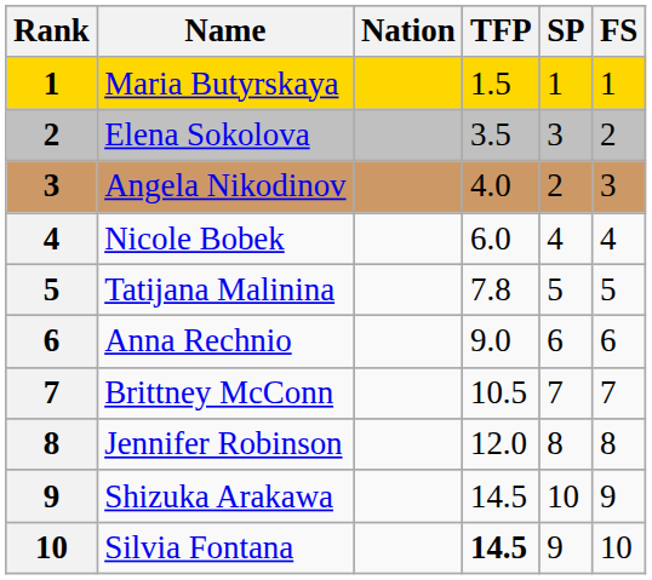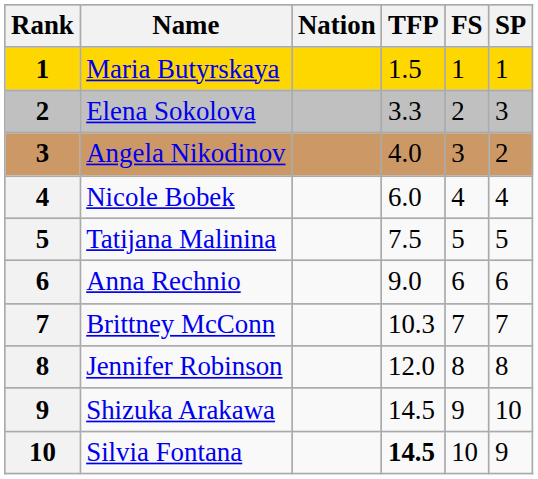 <table class="wikitable">
 <tr>
 <th>Rank</th>
 <th>Name</th>
 <th>Nation</th>
 <th>TFP</th>
+<th>FS</th>
 <th>SP</th>
-<th>FS</th>
 </tr>
 <tr bgcolor="gold">
 <td align="center"><strong>1</strong></td>
 <td><a href='#'>Maria Butyrskaya</a></td>
 <td></td>
 <td>1.5</td>
 <td>1</td>
 <td>1</td>
 </tr>
 <tr bgcolor="silver">
 <td align="center"><strong>2</strong></td>
 <td><a href='#'>Elena Sokolova</a></td>
 <td></td>
-<td>3.5</td>
+<td>3.3</td>
+<td>2</td>
 <td>3</td>
-<td>2</td>
 </tr>
 <tr bgcolor="cc9966">
 <td align="center"><strong>3</strong></td>
 <td><a href='#'>Angela Nikodinov</a></td>
 <td></td>
 <td>4.0</td>
+<td>3</td>
 <td>2</td>
-<td>3</td>
 </tr>
 <tr>
 <th>4</th>
 <td><a href='#'>Nicole Bobek</a></td>
 <td></td>
 <td>6.0</td>
 <td>4</td>
 <td>4</td>
 </tr>
 <tr>
 <th>5</th>
 <td><a href='#'>Tatijana Malinina</a></td>
 <td></td>
-<td>7.8</td>
+<td>7.5</td>
 <td>5</td>
 <td>5</td>
 </tr>
 <tr>
 <th>6</th>
 <td><a href='#'>Anna Rechnio</a></td>
 <td></td>
 <td>9.0</td>
 <td>6</td>
 <td>6</td>
 </tr>
 <tr>
 <th>7</th>
 <td><a href='#'>Brittney McConn</a></td>
 <td></td>
-<td>10.5</td>
+<td>10.3</td>
 <td>7</td>
 <td>7</td>
 </tr>
 <tr>
 <th>8</th>
 <td><a href='#'>Jennifer Robinson</a></td>
 <td></td>
 <td>12.0</td>
 <td>8</td>
 <td>8</td>
 </tr>
 <tr>
 <th>9</th>
 <td><a href='#'>Shizuka Arakawa</a></td>
 <td></td>
 <td>14.5</td>
+<td>9</td>
 <td>10</td>
-<td>9</td>
 </tr>
 <tr>
 <th>10</th>
 <td><a href='#'>Silvia Fontana</a></td>
 <td></td>
 <td><strong>14.5</strong></td>
+<td>10</td>
 <td>9</td>
-<td>10</td>
 </tr>
 </table>
